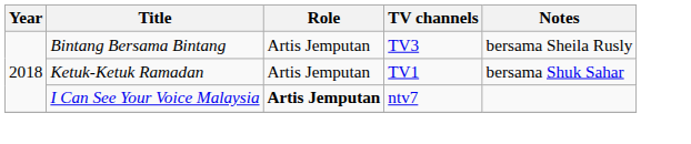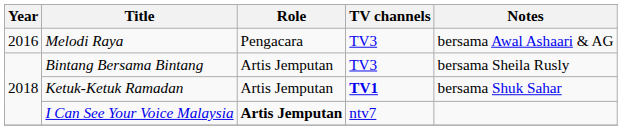 <table class="wikitable">
 <tr>
 <th>Year</th>
 <th>Title</th>
 <th>Role</th>
 <th>TV channels</th>
 <th>Notes</th>
+</tr>
+<tr>
+<td>2016</td>
+<td><em>Melodi Raya</em></td>
+<td>Pengacara</td>
+<td><a href='#'>TV3</a></td>
+<td>bersama <a href='#'>Awal Ashaari</a> & AG</td>
 </tr>
 <tr>
 <td rowspan=3>2018</td>
 <td><em>Bintang Bersama Bintang</em></td>
 <td>Artis Jemputan</td>
 <td><a href='#'>TV3</a></td>
 <td>bersama Sheila Rusly</td>
 </tr>
 <tr>
 <td><em>Ketuk-Ketuk Ramadan</em></td>
 <td>Artis Jemputan</td>
-<td><a href='#'>TV1</a></td>
+<td><strong><a href='#'>TV1</a></strong></td>
 <td>bersama <a href='#'>Shuk Sahar</a></td>
 </tr>
 <tr>
 <td><em><a href='#'>I Can See Your Voice Malaysia</a></em></td>
 <td><strong>Artis Jemputan</strong></td>
 <td><a href='#'>ntv7</a></td>
 <td></td>
 </tr>
 <tr>
 </tr>
 </table>
